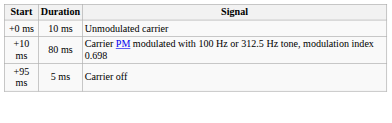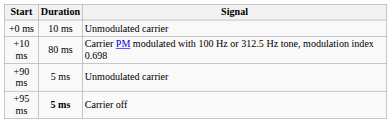 <table class="wikitable" style="text-align:center">
 <tr>
 <th>Start</th>
 <th>Duration</th>
 <th>Signal</th>
 </tr>
 <tr>
 <td>+0 ms</td>
 <td>10 ms</td>
 <td align=left>Unmodulated carrier</td>
 </tr>
 <tr>
 <td>+10 ms</td>
 <td>80 ms</td>
 <td align=left>Carrier <a href='#'>PM</a> modulated with 100 Hz or 312.5 Hz tone, modulation index 0.698</td>
 </tr>
 <tr>
+<td>+90 ms</td>
+<td>5 ms</td>
+<td align=left>Unmodulated carrier</td>
+</tr>
+<tr>
 <td>+95 ms</td>
-<td>5 ms</td>
+<td><strong>5 ms</strong></td>
 <td align=left>Carrier off</td>
 </tr>
 </table>
